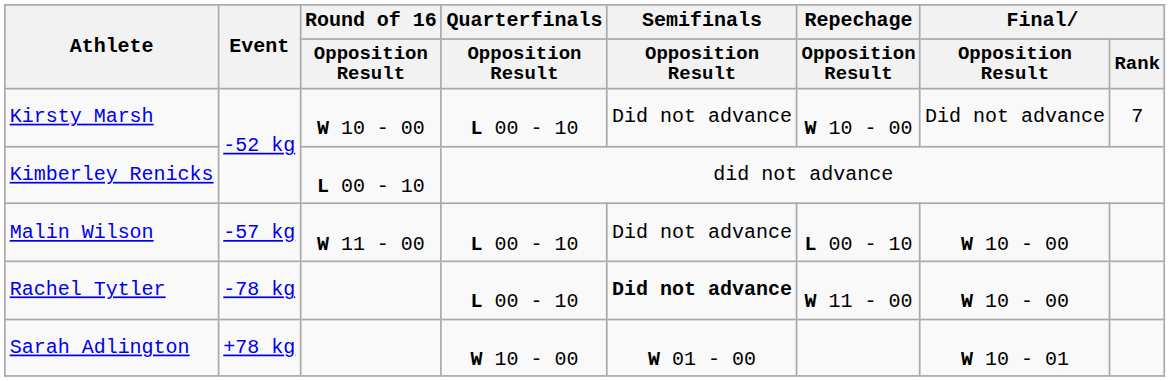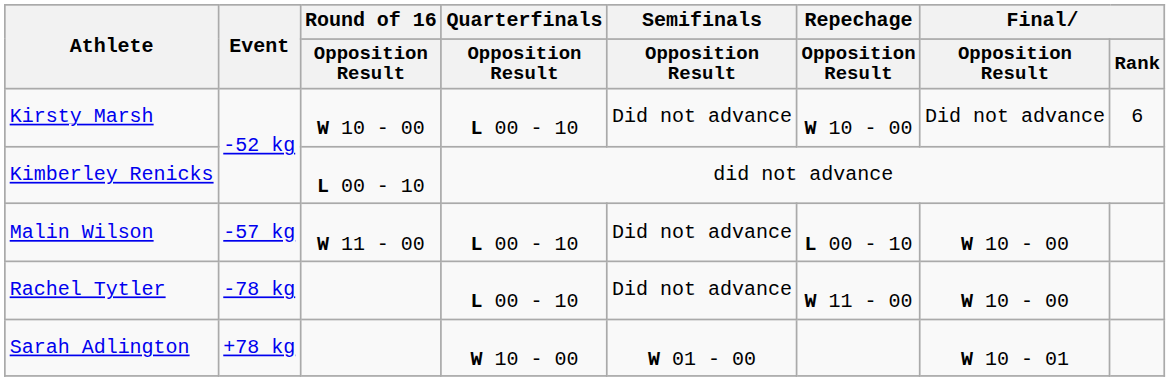 <table class="wikitable" style="font-size:90%;">
 <tr>
 <th rowspan=2>Athlete</th>
 <th rowspan=2>Event</th>
 <th>Round of 16</th>
 <th>Quarterfinals</th>
 <th>Semifinals</th>
 <th>Repechage</th>
 <th colspan=2>Final/</th>
 </tr>
 <tr style="font-size:95%">
 <th>Opposition<br>Result</th>
 <th>Opposition<br>Result</th>
 <th>Opposition<br>Result</th>
 <th>Opposition<br>Result</th>
 <th>Opposition<br>Result</th>
 <th>Rank</th>
 </tr>
 <tr align=center>
 <td align=left><a href='#'>Kirsty Marsh</a></td>
 <td align=left rowspan=2><a href='#'>-52 kg</a></td>
 <td><br><strong>W</strong> 10 - 00</td>
 <td><br><strong>L</strong> 00 - 10</td>
 <td>Did not advance</td>
 <td><br><strong>W</strong> 10 - 00</td>
 <td>Did not advance</td>
-<td>7</td>
+<td>6</td>
 </tr>
 <tr align=center>
 <td align=left><a href='#'>Kimberley Renicks</a></td>
 <td><br><strong>L</strong> 00 - 10</td>
 <td colspan=5>did not advance</td>
 </tr>
 <tr align=center>
 <td align=left><a href='#'>Malin Wilson</a></td>
 <td align=left><a href='#'>-57 kg</a></td>
 <td><br><strong>W</strong> 11 - 00</td>
 <td><br><strong>L</strong> 00 - 10</td>
 <td>Did not advance</td>
 <td><br><strong>L</strong> 00 - 10</td>
 <td><br><strong>W</strong> 10 - 00</td>
 <td></td>
 </tr>
 <tr align=center>
 <td align=left><a href='#'>Rachel Tytler</a></td>
 <td align=left><a href='#'>-78 kg</a></td>
 <td></td>
 <td><br><strong>L</strong> 00 - 10</td>
-<td><strong>Did not advance</strong></td>
+<td>Did not advance</td>
 <td><br><strong>W</strong> 11 - 00</td>
 <td><br><strong>W</strong> 10 - 00</td>
 <td></td>
 </tr>
 <tr align=center>
 <td align=left><a href='#'>Sarah Adlington</a></td>
 <td align=left><a href='#'>+78 kg</a></td>
 <td></td>
 <td><br><strong>W</strong> 10 - 00</td>
 <td><br><strong>W</strong> 01 - 00</td>
 <td></td>
 <td><br><strong>W</strong> 10 - 01</td>
 <td></td>
 </tr>
 </table>
